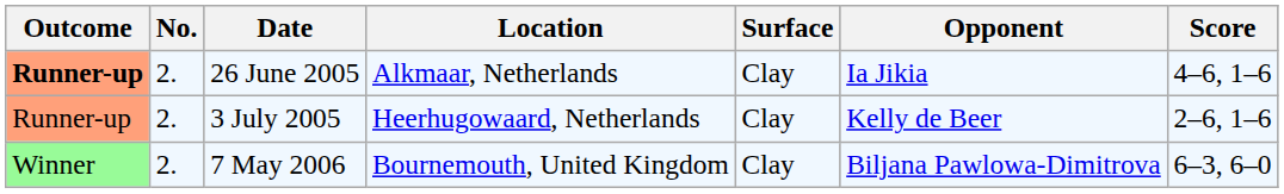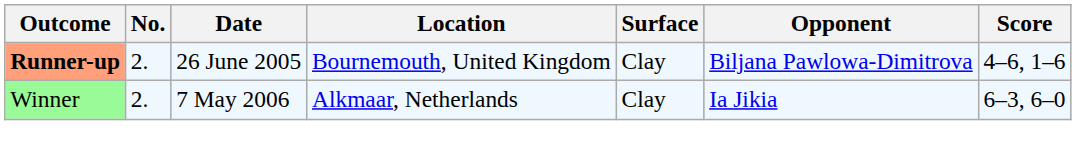 <table class="sortable wikitable" style=font-size:97%>
 <tr>
 <th>Outcome</th>
 <th>No.</th>
 <th>Date</th>
 <th>Location</th>
 <th>Surface</th>
 <th>Opponent</th>
 <th class=unsortable>Score</th>
 </tr>
 <tr style="background:#f0f8ff;">
 <td bgcolor="FFA07A"><strong>Runner-up</strong></td>
 <td>2.</td>
 <td>26 June 2005</td>
-<td><a href='#'>Alkmaar</a>, Netherlands</td>
+<td><a href='#'>Bournemouth</a>, United Kingdom</td>
 <td>Clay</td>
-<td> <a href='#'>Ia Jikia</a></td>
+<td> <a href='#'>Biljana Pawlowa-Dimitrova</a></td>
 <td>4–6, 1–6</td>
-</tr>
-<tr style="background:#f0f8ff;">
-<td bgcolor="FFA07A">Runner-up</td>
-<td>2.</td>
-<td>3 July 2005</td>
-<td><a href='#'>Heerhugowaard</a>, Netherlands</td>
-<td>Clay</td>
-<td> <a href='#'>Kelly de Beer</a></td>
-<td>2–6, 1–6</td>
 </tr>
 <tr bgcolor="#f0f8ff">
 <td bgcolor="98FB98">Winner</td>
 <td>2.</td>
 <td>7 May 2006</td>
-<td><a href='#'>Bournemouth</a>, United Kingdom</td>
+<td><a href='#'>Alkmaar</a>, Netherlands</td>
 <td>Clay</td>
-<td> <a href='#'>Biljana Pawlowa-Dimitrova</a></td>
+<td> <a href='#'>Ia Jikia</a></td>
 <td>6–3, 6–0</td>
 </tr>
 </table>
